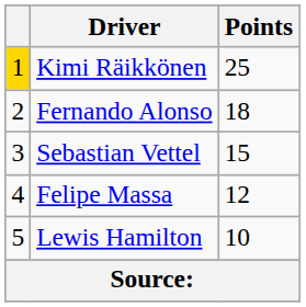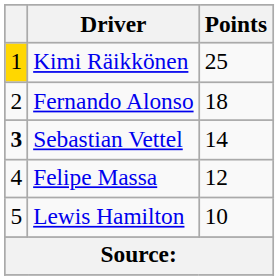 <table class="wikitable" style="font-size: 85%;">
 <tr>
 <th></th>
 <th>Driver</th>
 <th>Points</th>
 </tr>
 <tr>
 <td align="center" style="background: gold;">1</td>
 <td> <a href='#'>Kimi Räikkönen</a></td>
 <td>25</td>
 </tr>
 <tr>
 <td align="center">2</td>
 <td> <a href='#'>Fernando Alonso</a></td>
 <td>18</td>
 </tr>
 <tr>
-<td align="center">3</td>
+<td align="center"><strong>3</strong></td>
 <td> <a href='#'>Sebastian Vettel</a></td>
-<td>15</td>
+<td>14</td>
 </tr>
 <tr>
 <td align="center">4</td>
 <td> <a href='#'>Felipe Massa</a></td>
 <td>12</td>
 </tr>
 <tr>
 <td align="center">5</td>
 <td> <a href='#'>Lewis Hamilton</a></td>
 <td>10</td>
 </tr>
 <tr>
 <th colspan=3>Source:</th>
 </tr>
 </table>
